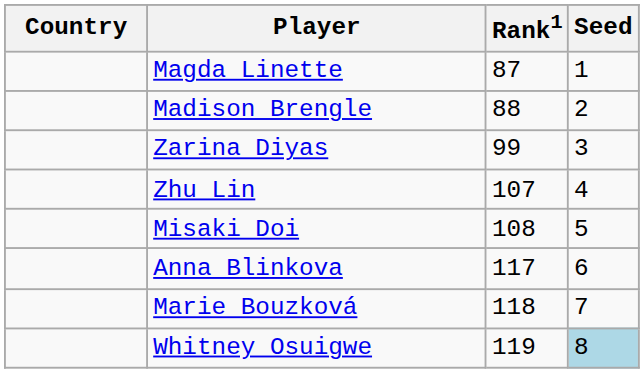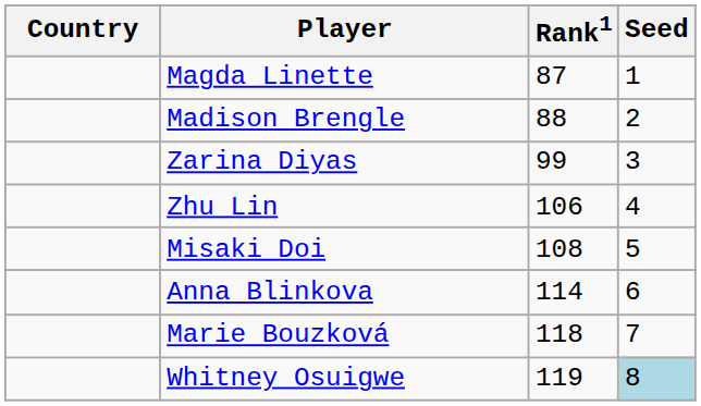 <table class="sortable wikitable">
 <tr>
 <th width="70">Country</th>
 <th width="175">Player</th>
 <th>Rank<sup>1</sup></th>
 <th>Seed</th>
 </tr>
 <tr>
 <td></td>
 <td><a href='#'>Magda Linette</a></td>
 <td>87</td>
 <td>1</td>
 </tr>
 <tr>
 <td></td>
 <td><a href='#'>Madison Brengle</a></td>
 <td>88</td>
 <td>2</td>
 </tr>
 <tr>
 <td></td>
 <td><a href='#'>Zarina Diyas</a></td>
 <td>99</td>
 <td>3</td>
 </tr>
 <tr>
 <td></td>
 <td><a href='#'>Zhu Lin</a></td>
-<td>107</td>
+<td>106</td>
 <td>4</td>
 </tr>
 <tr>
 <td></td>
 <td><a href='#'>Misaki Doi</a></td>
 <td>108</td>
 <td>5</td>
 </tr>
 <tr>
 <td></td>
 <td><a href='#'>Anna Blinkova</a></td>
-<td>117</td>
+<td>114</td>
 <td>6</td>
 </tr>
 <tr>
 <td></td>
 <td><a href='#'>Marie Bouzková</a></td>
 <td>118</td>
 <td>7</td>
 </tr>
 <tr>
 <td></td>
 <td><a href='#'>Whitney Osuigwe</a></td>
 <td>119</td>
 <td style="background: lightblue;">8</td>
 </tr>
 </table>
